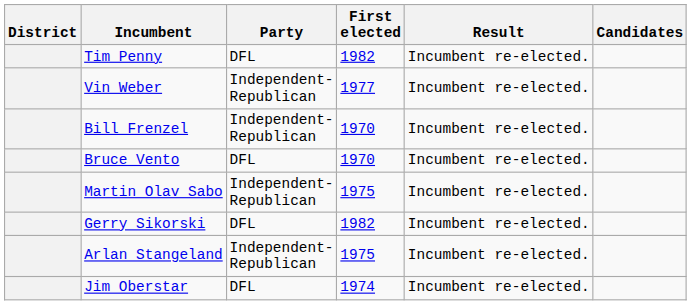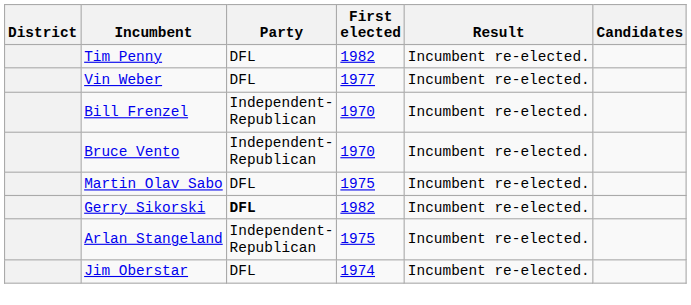 <table class=wikitable>
 <tr valign=bottom>
 <th>District</th>
 <th>Incumbent</th>
 <th>Party</th>
 <th>First<br>elected</th>
 <th>Result</th>
 <th>Candidates</th>
 </tr>
 <tr>
 <th></th>
 <td><a href='#'>Tim Penny</a></td>
 <td>DFL</td>
 <td><a href='#'>1982</a></td>
 <td>Incumbent re-elected.</td>
 <td nowrap></td>
 </tr>
 <tr>
 <th></th>
 <td><a href='#'>Vin Weber</a></td>
-<td>Independent-<br>Republican</td>
+<td>DFL</td>
 <td><a href='#'>1977</a></td>
 <td>Incumbent re-elected.</td>
 <td nowrap></td>
 </tr>
 <tr>
 <th></th>
 <td><a href='#'>Bill Frenzel</a></td>
 <td>Independent-<br>Republican</td>
 <td><a href='#'>1970</a></td>
 <td>Incumbent re-elected.</td>
 <td nowrap></td>
 </tr>
 <tr>
 <th></th>
 <td><a href='#'>Bruce Vento</a></td>
-<td>DFL</td>
+<td>Independent-<br>Republican</td>
 <td><a href='#'>1970</a></td>
 <td>Incumbent re-elected.</td>
 <td nowrap></td>
 </tr>
 <tr>
 <th></th>
 <td><a href='#'>Martin Olav Sabo</a></td>
-<td>Independent-<br>Republican</td>
+<td>DFL</td>
 <td><a href='#'>1975</a></td>
 <td>Incumbent re-elected.</td>
 <td nowrap></td>
 </tr>
 <tr>
 <th></th>
 <td><a href='#'>Gerry Sikorski</a></td>
-<td>DFL</td>
+<td><strong>DFL</strong></td>
 <td><a href='#'>1982</a></td>
 <td>Incumbent re-elected.</td>
 <td nowrap></td>
 </tr>
 <tr>
 <th></th>
 <td><a href='#'>Arlan Stangeland</a></td>
 <td>Independent-<br>Republican</td>
 <td><a href='#'>1975 </a></td>
 <td>Incumbent re-elected.</td>
 <td nowrap></td>
 </tr>
 <tr>
 <th></th>
 <td><a href='#'>Jim Oberstar</a></td>
 <td>DFL</td>
 <td><a href='#'>1974</a></td>
 <td>Incumbent re-elected.</td>
 <td nowrap></td>
 </tr>
 </table>
